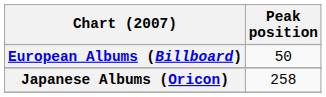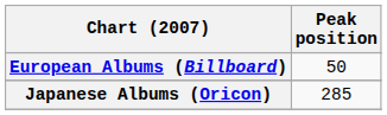 <table class="wikitable sortable plainrowheaders" style="text-align:center">
 <tr>
 <th scope="col">Chart (2007)</th>
 <th scope="col">Peak<br>position</th>
 </tr>
 <tr>
 </tr>
 <tr>
 </tr>
 <tr>
 </tr>
 <tr>
 </tr>
 <tr>
 </tr>
 <tr>
 <th scope="row"><a href='#'>European Albums</a> (<em><a href='#'>Billboard</a></em>)</th>
 <td>50</td>
 </tr>
 <tr>
 </tr>
 <tr>
 </tr>
 <tr>
 </tr>
 <tr>
 </tr>
 <tr>
 <th scope="row">Japanese Albums (<a href='#'>Oricon</a>)</th>
-<td>258</td>
+<td>285</td>
 </tr>
 <tr>
 </tr>
 <tr>
 </tr>
 <tr>
 </tr>
 <tr>
 </tr>
 <tr>
 </tr>
 <tr>
 </tr>
 <tr>
 </tr>
 </table>
